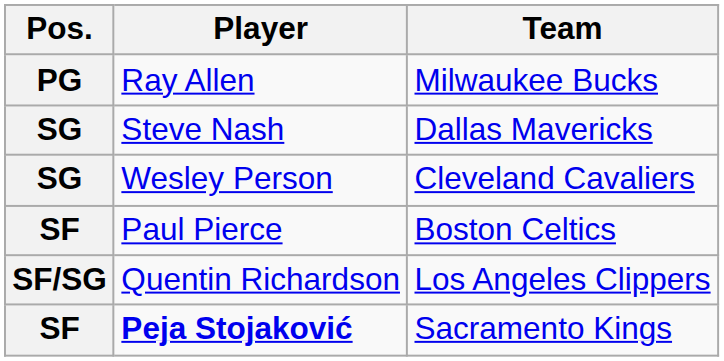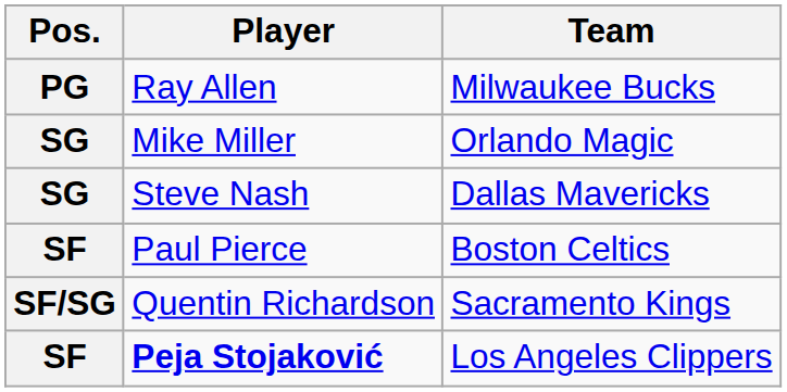 <table class="wikitable">
 <tr>
 <th>Pos.</th>
 <th>Player</th>
 <th>Team</th>
 </tr>
 <tr>
 <th>PG</th>
 <td><a href='#'>Ray Allen</a></td>
 <td><a href='#'>Milwaukee Bucks</a></td>
 </tr>
 <tr>
 <th>SG</th>
-<td><a href='#'>Steve Nash</a></td>
-<td><a href='#'>Dallas Mavericks</a></td>
+<td><a href='#'>Mike Miller</a></td>
+<td><a href='#'>Orlando Magic</a></td>
 </tr>
 <tr>
 <th>SG</th>
-<td><a href='#'>Wesley Person</a></td>
-<td><a href='#'>Cleveland Cavaliers</a></td>
+<td><a href='#'>Steve Nash</a></td>
+<td><a href='#'>Dallas Mavericks</a></td>
 </tr>
 <tr>
 <th>SF</th>
 <td><a href='#'>Paul Pierce</a></td>
 <td><a href='#'>Boston Celtics</a></td>
 </tr>
 <tr>
 <th>SF/SG</th>
 <td><a href='#'>Quentin Richardson</a></td>
-<td><a href='#'>Los Angeles Clippers</a></td>
+<td><a href='#'>Sacramento Kings</a></td>
 </tr>
 <tr>
 <th>SF</th>
 <td><strong><a href='#'>Peja Stojaković</a></strong></td>
-<td><a href='#'>Sacramento Kings</a></td>
+<td><a href='#'>Los Angeles Clippers</a></td>
 </tr>
 </table>
